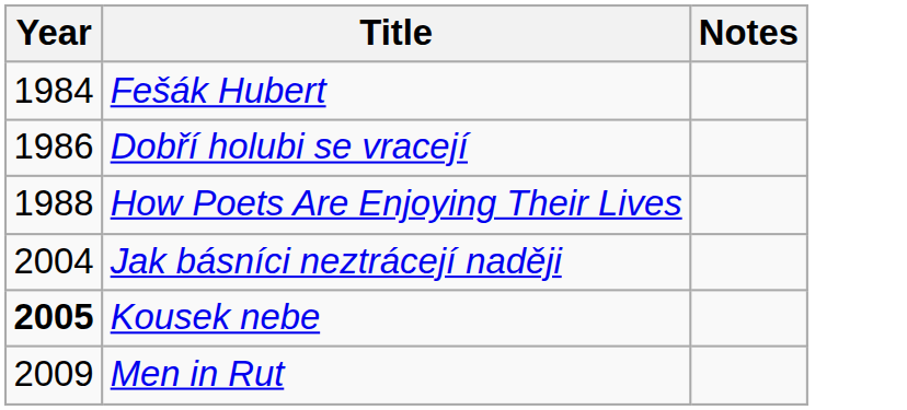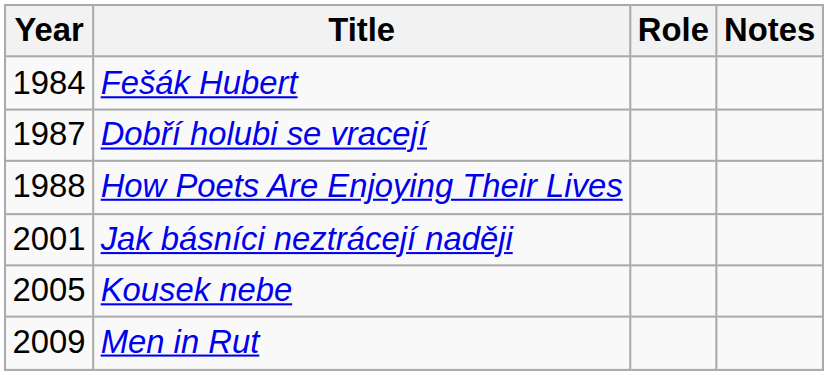 <table class="wikitable sortable">
 <tr>
 <th>Year</th>
 <th>Title</th>
+<th>Role</th>
 <th class="unsortable">Notes</th>
 </tr>
 <tr>
 <td>1984</td>
 <td><em><a href='#'>Fešák Hubert</a></em></td>
 <td></td>
+<td></td>
 </tr>
 <tr>
-<td>1986</td>
+<td>1987</td>
 <td><em><a href='#'>Dobří holubi se vracejí</a></em></td>
+<td></td>
 <td></td>
 </tr>
 <tr>
 <td>1988</td>
 <td><em><a href='#'>How Poets Are Enjoying Their Lives</a></em></td>
 <td></td>
-</tr>
-<tr>
-<td>2004</td>
-<td><em><a href='#'>Jak básníci neztrácejí naději</a></em></td>
 <td></td>
 </tr>
 <tr>
-<td><strong>2005</strong></td>
+<td>2001</td>
+<td><em><a href='#'>Jak básníci neztrácejí naději</a></em></td>
+<td></td>
+<td></td>
+</tr>
+<tr>
+<td>2005</td>
 <td><em><a href='#'>Kousek nebe</a></em></td>
+<td></td>
 <td></td>
 </tr>
 <tr>
 <td>2009</td>
 <td><em><a href='#'>Men in Rut</a></em></td>
 <td></td>
+<td></td>
 </tr>
 </table>
